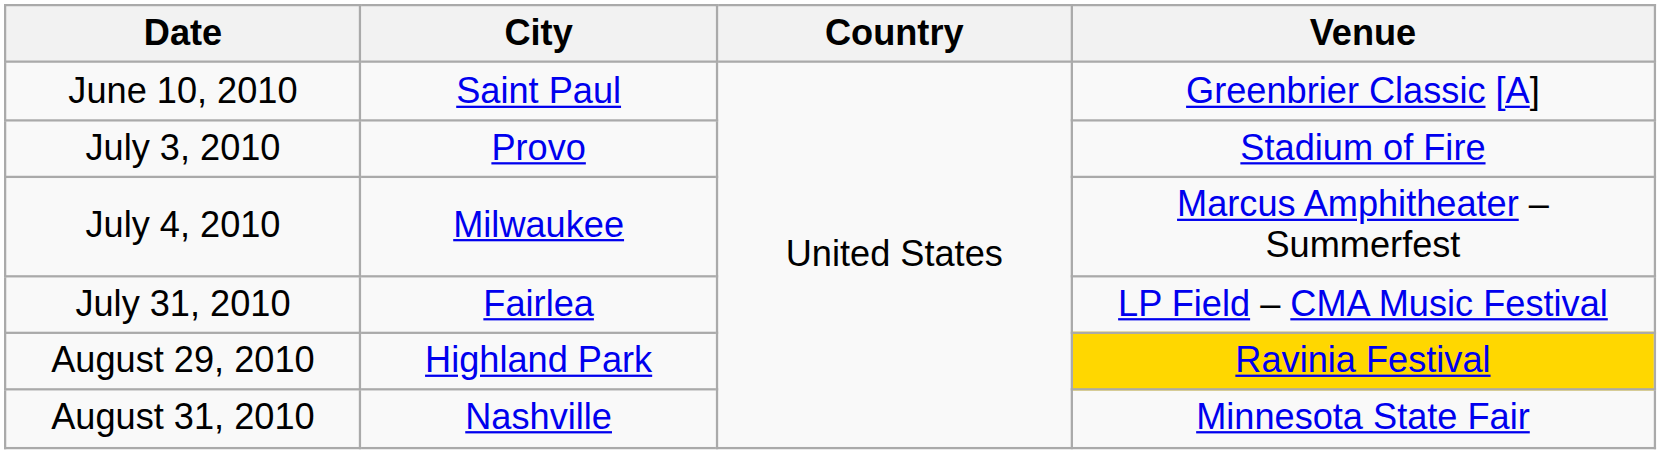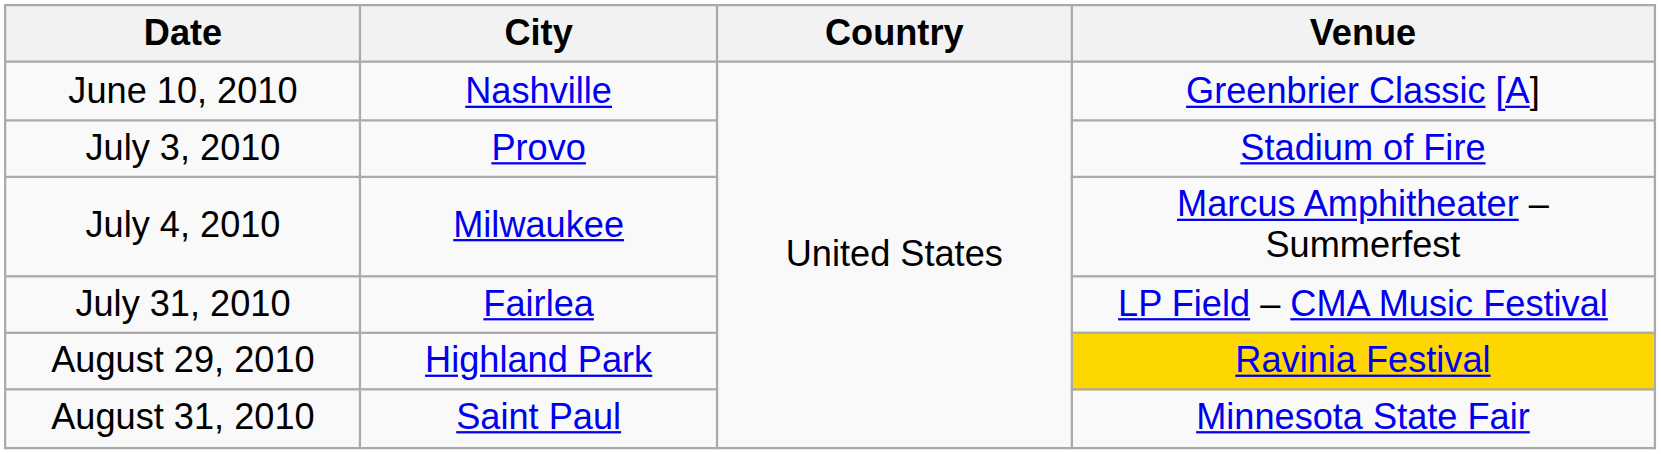 <table class="wikitable" style="text-align:center;">
 <tr>
 <th style="width:150px;">Date</th>
 <th style="width:150px;">City</th>
 <th style="width:150px;">Country</th>
 <th style="width:250px;">Venue</th>
 </tr>
 <tr>
 <td>June 10, 2010</td>
-<td><a href='#'>Saint Paul</a></td>
+<td><a href='#'>Nashville</a></td>
 <td rowspan="6">United States</td>
 <td><a href='#'>Greenbrier Classic</a> <span></span><a href='#'>[A</a>]</td>
 </tr>
 <tr>
 <td>July 3, 2010</td>
 <td><a href='#'>Provo</a></td>
 <td><a href='#'>Stadium of Fire</a></td>
 </tr>
 <tr>
 <td>July 4, 2010</td>
 <td><a href='#'>Milwaukee</a></td>
 <td><a href='#'>Marcus Amphitheater</a> – Summerfest</td>
 </tr>
 <tr>
 <td>July 31, 2010</td>
 <td><a href='#'>Fairlea</a></td>
 <td><a href='#'>LP Field</a> – <a href='#'>CMA Music Festival</a></td>
 </tr>
 <tr>
 <td>August 29, 2010</td>
 <td><a href='#'>Highland Park</a></td>
 <td style="background: gold;"><a href='#'>Ravinia Festival</a></td>
 </tr>
 <tr>
 <td>August 31, 2010</td>
-<td><a href='#'>Nashville</a></td>
+<td><a href='#'>Saint Paul</a></td>
 <td><a href='#'>Minnesota State Fair</a></td>
 </tr>
 </table>
